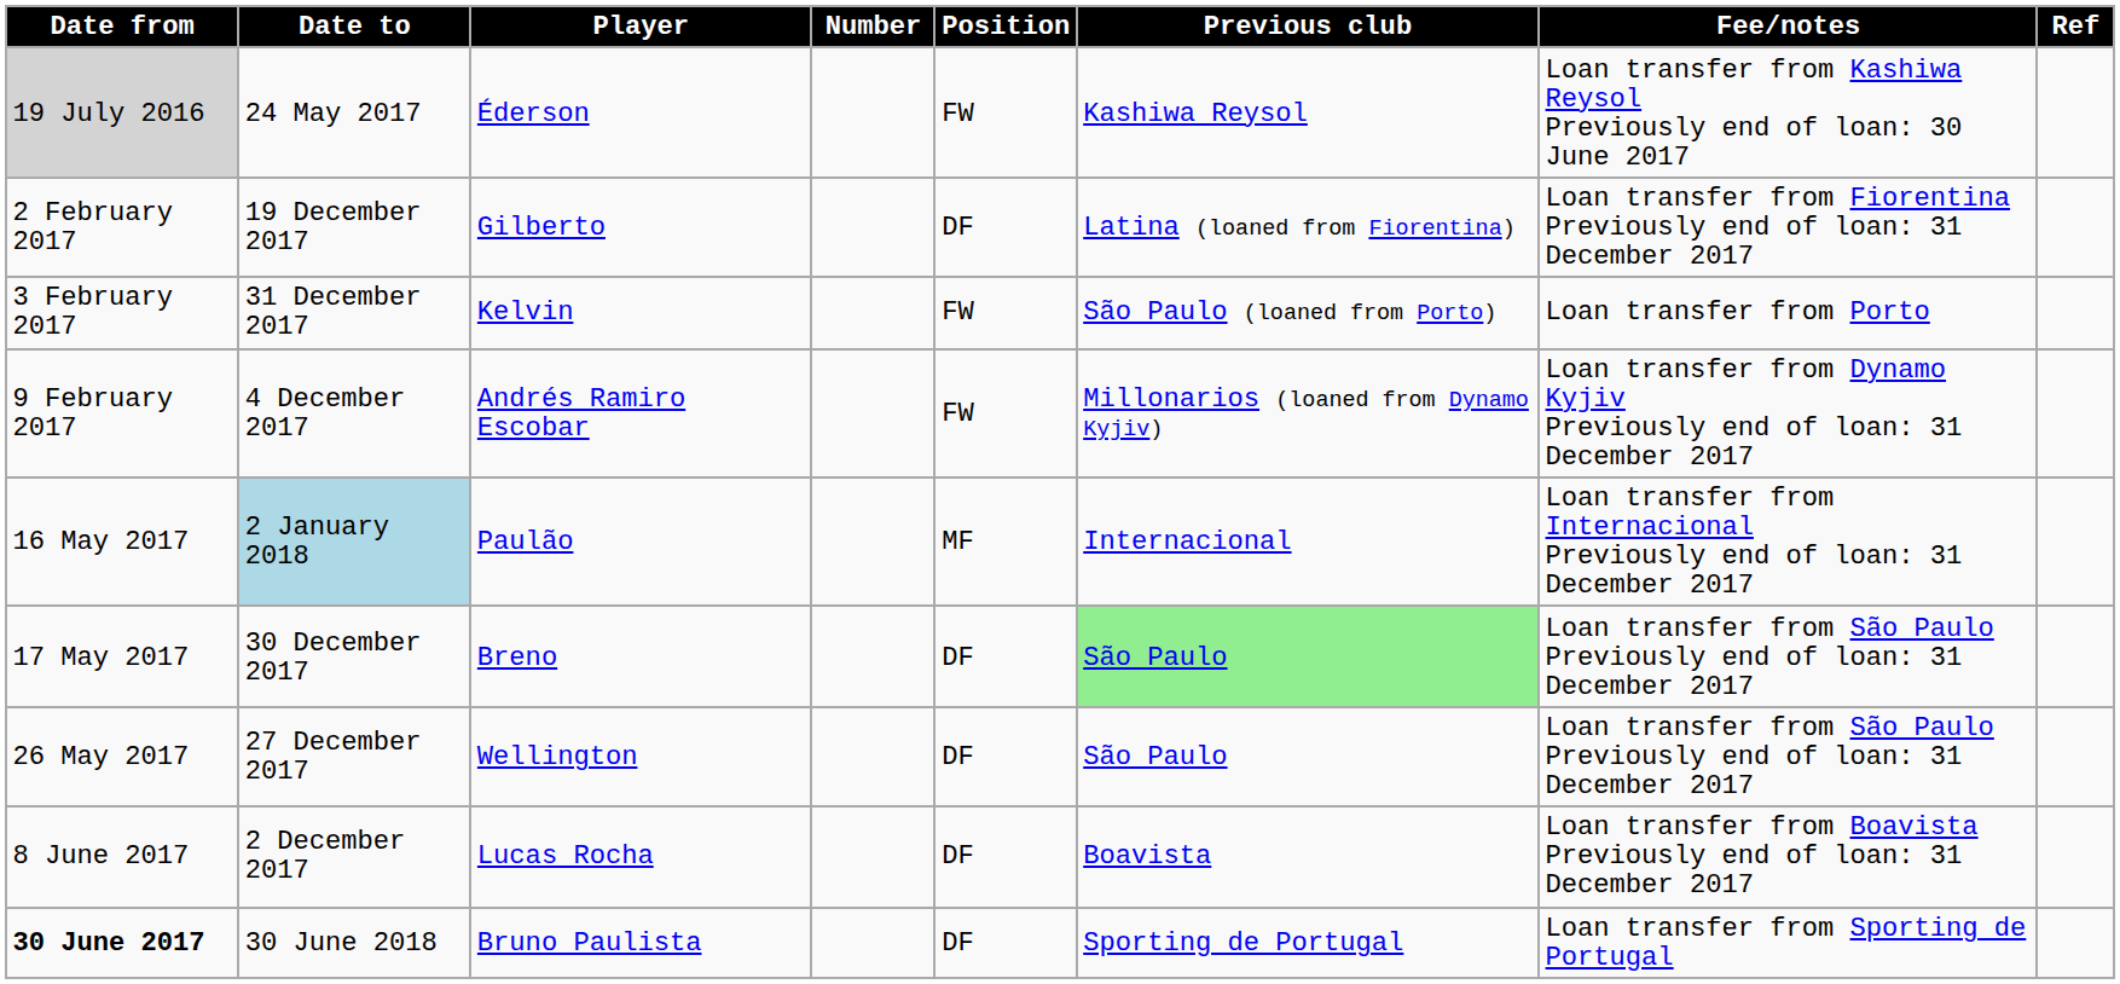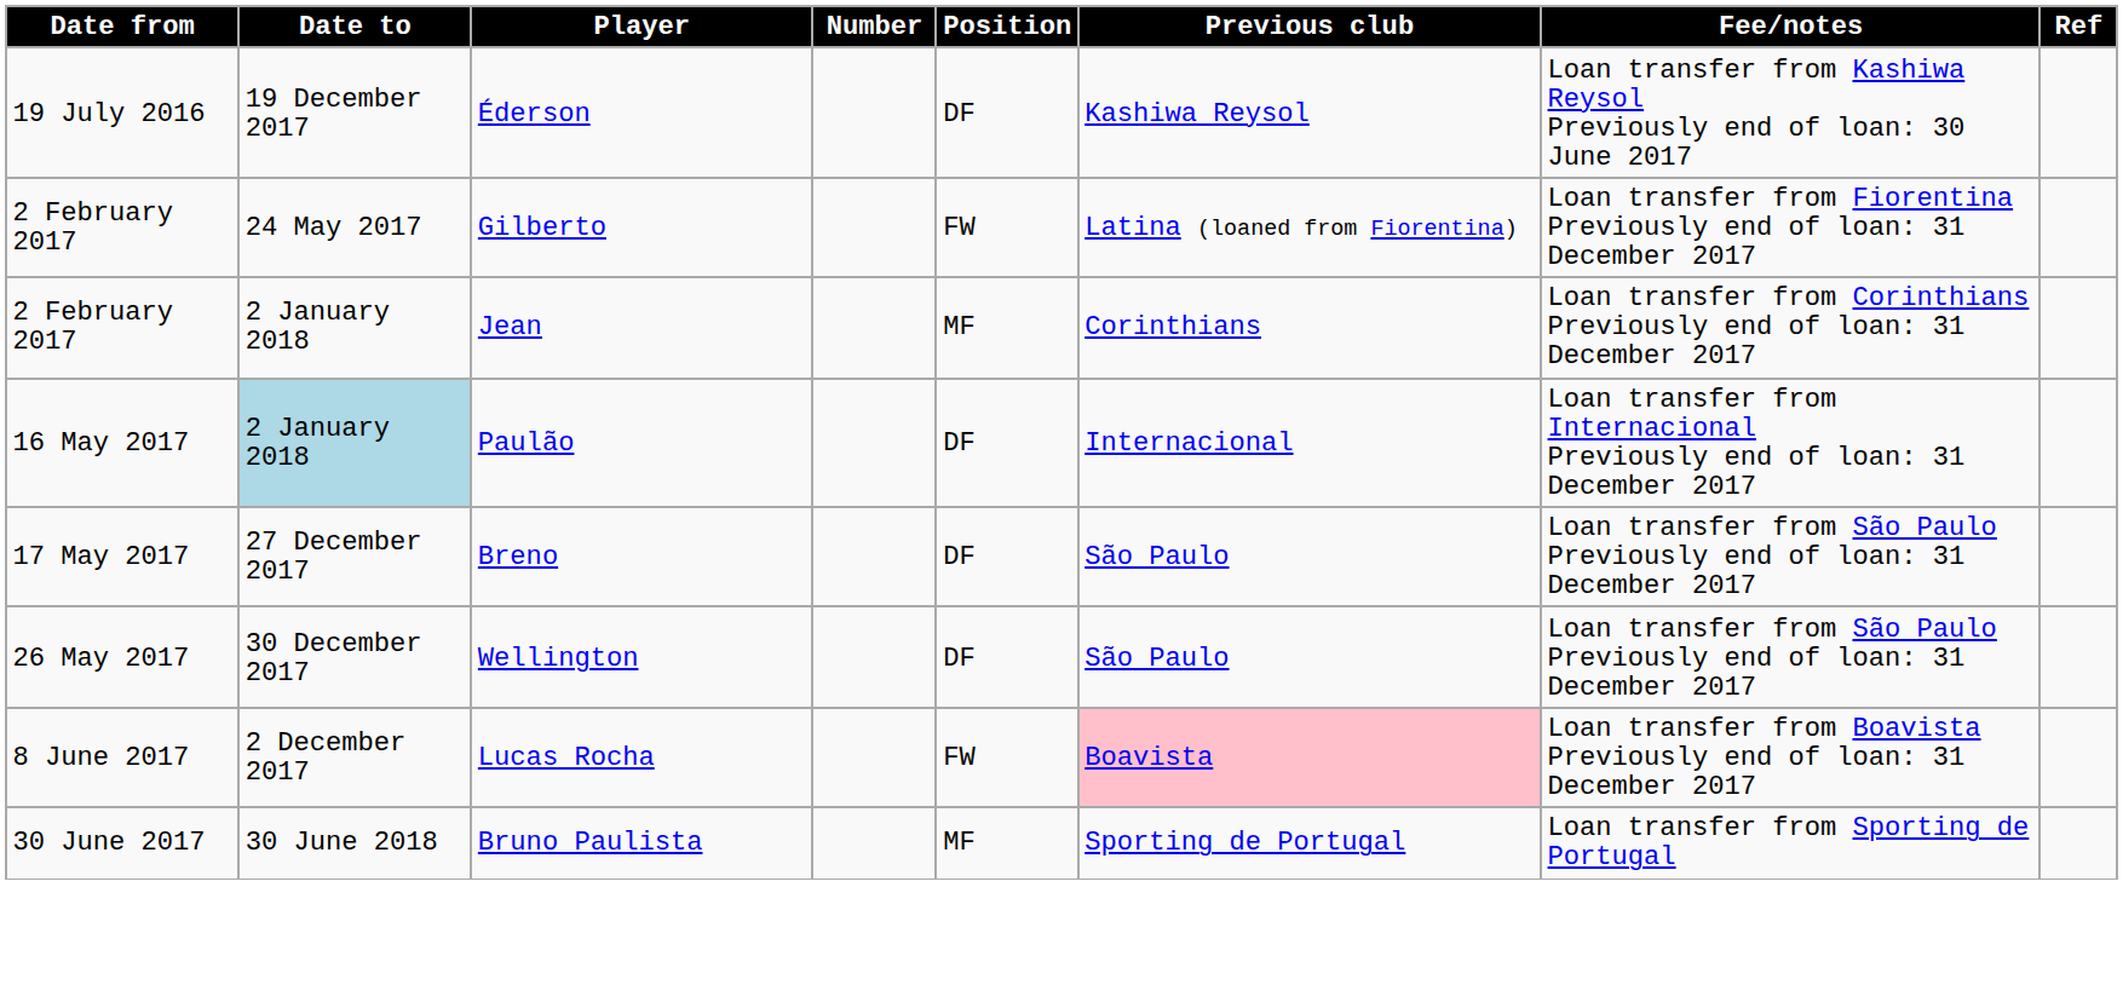 <table class="wikitable" style="text-align:left; font-size:85%;">
 <tr>
 <th style="background:#000000; color:white; width:115px;">Date from</th>
 <th style="background:#000000; color:white; width:115px;">Date to</th>
 <th style="background:#000000; color:white; width:180px;">Player</th>
 <th style="background:#000000; color:white; width:50px;">Number</th>
 <th style="background:#000000; color:white; width:50px;">Position</th>
 <th style="background:#000000; color:white; width:250px;">Previous club</th>
 <th style="background:#000000; color:white; width:275px;">Fee/notes</th>
 <th style="background:#000000; color:white; width:30px;">Ref</th>
 </tr>
 <tr>
-<td style="background: lightgrey;">19 July 2016</td>
-<td>24 May 2017</td>
+<td>19 July 2016</td>
+<td>19 December 2017</td>
 <td> <a href='#'>Éderson</a></td>
 <td></td>
-<td>FW</td>
+<td>DF</td>
 <td> <a href='#'>Kashiwa Reysol</a></td>
 <td>Loan transfer from <a href='#'>Kashiwa Reysol</a><br>Previously end of loan: 30 June 2017</td>
 <td> </td>
 </tr>
 <tr>
 <td>2 February 2017</td>
-<td>19 December 2017</td>
+<td>24 May 2017</td>
 <td> <a href='#'>Gilberto</a></td>
 <td></td>
-<td>DF</td>
+<td>FW</td>
 <td> <a href='#'>Latina</a> <small>(loaned from <a href='#'>Fiorentina</a>)</small></td>
 <td>Loan transfer from <a href='#'>Fiorentina</a><br>Previously end of loan: 31 December 2017</td>
 <td></td>
 </tr>
 <tr>
-<td>3 February 2017</td>
-<td>31 December 2017</td>
-<td> <a href='#'>Kelvin</a></td>
+<td>2 February 2017</td>
+<td>2 January 2018</td>
+<td> <a href='#'>Jean</a></td>
 <td></td>
-<td>FW</td>
-<td> <a href='#'>São Paulo</a> <small>(loaned from <a href='#'>Porto</a>)</small></td>
-<td>Loan transfer from <a href='#'>Porto</a></td>
-<td> </td>
-</tr>
-<tr>
-<td>9 February 2017</td>
-<td>4 December 2017</td>
-<td> <a href='#'>Andrés Ramiro Escobar</a></td>
+<td>MF</td>
+<td> <a href='#'>Corinthians</a></td>
+<td>Loan transfer from <a href='#'>Corinthians</a><br>Previously end of loan: 31 December 2017</td>
 <td></td>
-<td>FW</td>
-<td> <a href='#'>Millonarios</a> <small>(loaned from <a href='#'>Dynamo Kyjiv</a>)</small></td>
-<td>Loan transfer from <a href='#'>Dynamo Kyjiv</a><br>Previously end of loan: 31 December 2017</td>
-<td> </td>
 </tr>
 <tr>
 <td>16 May 2017</td>
 <td style="background: lightblue;">2 January 2018</td>
 <td> <a href='#'>Paulão</a></td>
 <td></td>
-<td>MF</td>
+<td>DF</td>
 <td> <a href='#'>Internacional</a></td>
 <td>Loan transfer from <a href='#'>Internacional</a><br>Previously end of loan: 31 December 2017</td>
 <td> </td>
 </tr>
 <tr>
 <td>17 May 2017</td>
-<td>30 December 2017</td>
+<td>27 December 2017</td>
 <td> <a href='#'>Breno</a></td>
 <td></td>
 <td>DF</td>
-<td style="background: lightgreen;"> <a href='#'>São Paulo</a></td>
+<td> <a href='#'>São Paulo</a></td>
 <td>Loan transfer from <a href='#'>São Paulo</a><br>Previously end of loan: 31 December 2017</td>
 <td> </td>
 </tr>
 <tr>
 <td>26 May 2017</td>
-<td>27 December 2017</td>
+<td>30 December 2017</td>
 <td> <a href='#'>Wellington</a></td>
 <td></td>
 <td>DF</td>
 <td> <a href='#'>São Paulo</a></td>
 <td>Loan transfer from <a href='#'>São Paulo</a><br>Previously end of loan: 31 December 2017</td>
 <td> </td>
 </tr>
 <tr>
 <td>8 June 2017</td>
 <td>2 December 2017</td>
 <td> <a href='#'>Lucas Rocha</a></td>
 <td></td>
-<td>DF</td>
-<td> <a href='#'>Boavista</a></td>
+<td>FW</td>
+<td style="background: pink;"> <a href='#'>Boavista</a></td>
 <td>Loan transfer from <a href='#'>Boavista</a><br>Previously end of loan: 31 December 2017</td>
 <td> </td>
 </tr>
 <tr>
-<td><strong>30 June 2017</strong></td>
+<td>30 June 2017</td>
 <td>30 June 2018</td>
 <td> <a href='#'>Bruno Paulista</a></td>
 <td></td>
-<td>DF</td>
+<td>MF</td>
 <td> <a href='#'>Sporting de Portugal</a></td>
 <td>Loan transfer from <a href='#'>Sporting de Portugal</a></td>
 <td> </td>
 </tr>
 </table>
